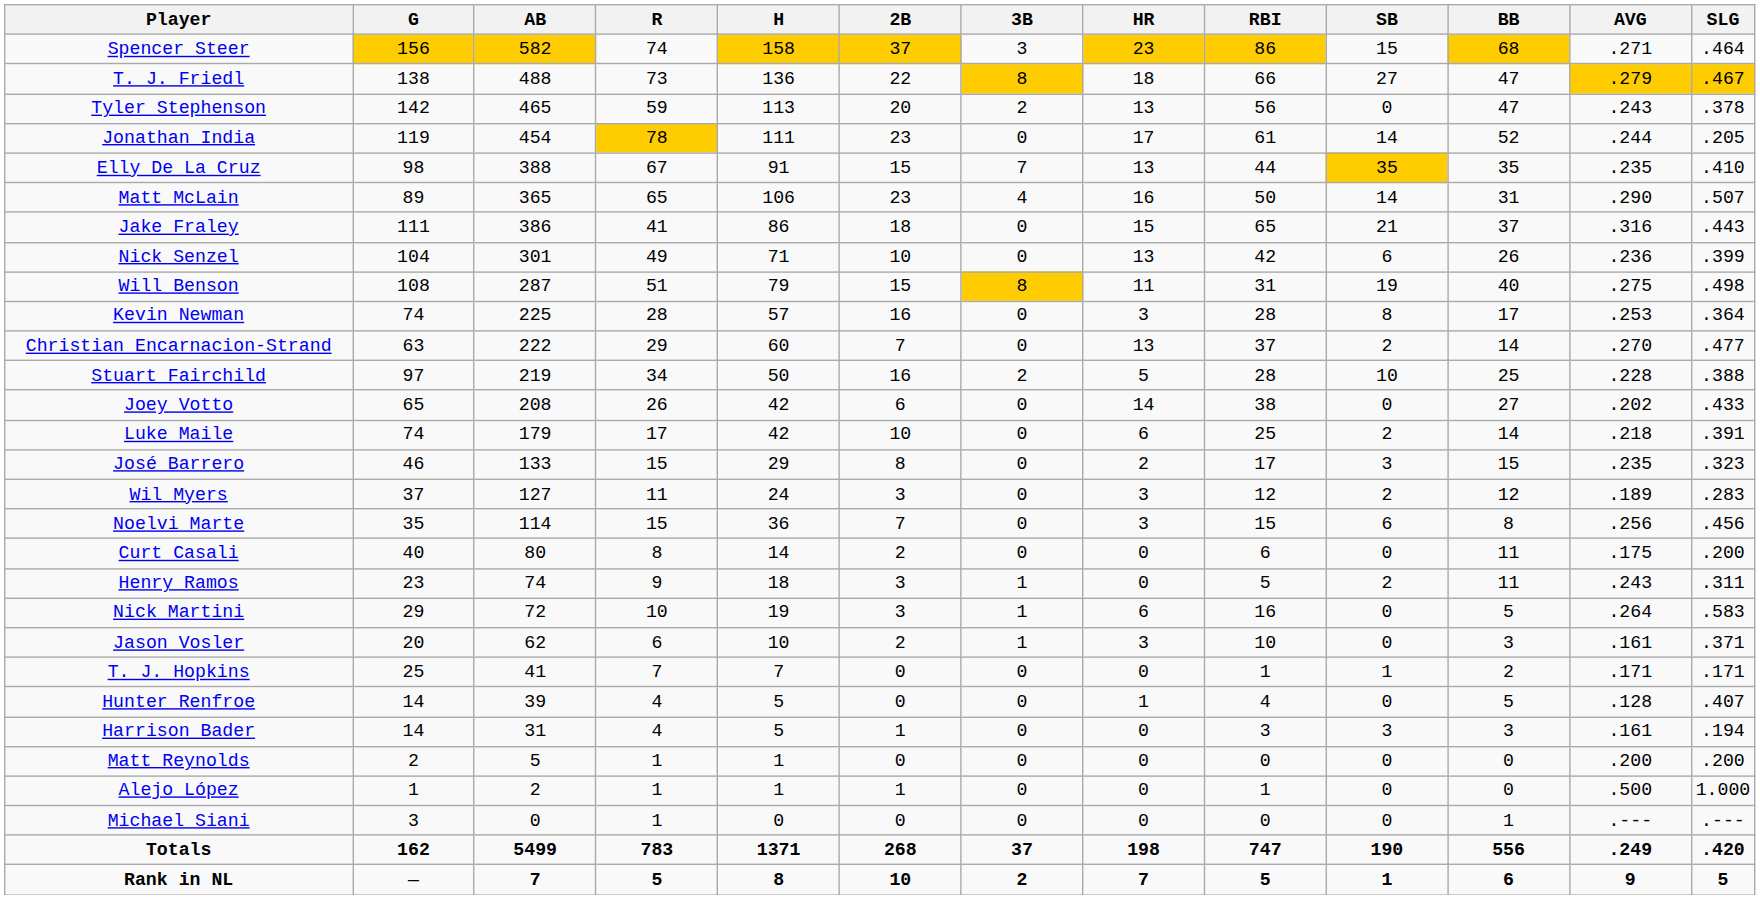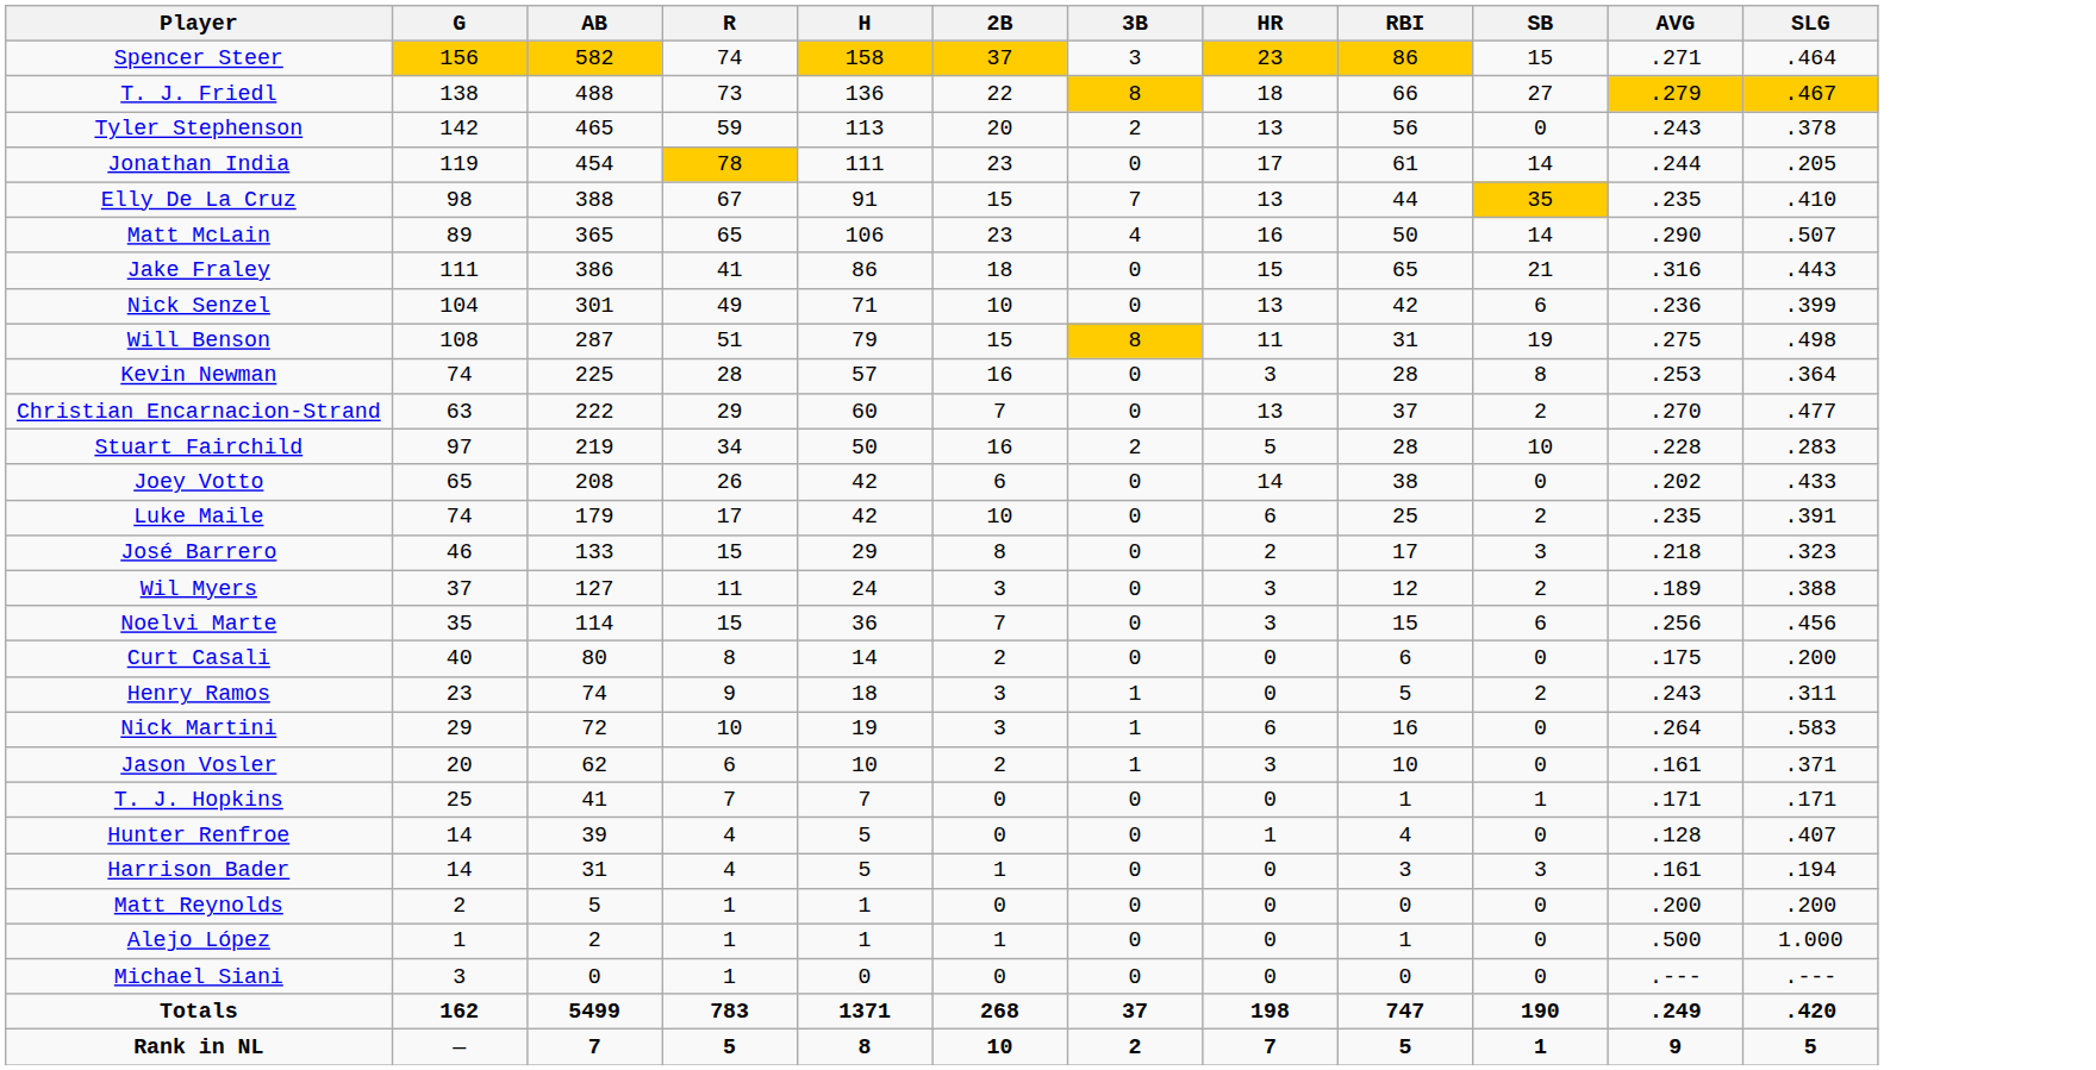 <table class=wikitable style="text-align:center">
 <tr>
 <th bgcolor=#DDDDFF; width="20%">Player</th>
 <th bgcolor=#DDDDFF; width="7%">G</th>
 <th bgcolor=#DDDDFF; width="7%">AB</th>
 <th bgcolor=#DDDDFF; width="7%">R</th>
 <th bgcolor=#DDDDFF; width="7%">H</th>
 <th bgcolor=#DDDDFF; width="7%">2B</th>
 <th bgcolor=#DDDDFF; width="7%">3B</th>
 <th bgcolor=#DDDDFF; width="7%">HR</th>
 <th bgcolor=#DDDDFF; width="7%">RBI</th>
 <th bgcolor=#DDDDFF; width="7%">SB</th>
-<th bgcolor=#DDDDFF; width="7%">BB</th>
 <th bgcolor=#DDDDFF; width="7%">AVG</th>
 <th bgcolor=#DDDDFF; width="7%">SLG</th>
 </tr>
 <tr>
 <td><a href='#'>Spencer Steer</a></td>
 <td bgcolor=#ffcc00>156</td>
 <td bgcolor=#ffcc00>582</td>
 <td>74</td>
 <td bgcolor=#ffcc00>158</td>
 <td bgcolor=#ffcc00>37</td>
 <td>3</td>
 <td bgcolor=#ffcc00>23</td>
 <td bgcolor=#ffcc00>86</td>
 <td>15</td>
-<td bgcolor=#ffcc00>68</td>
 <td>.271</td>
 <td>.464</td>
 </tr>
 <tr>
 <td><a href='#'>T. J. Friedl</a></td>
 <td>138</td>
 <td>488</td>
 <td>73</td>
 <td>136</td>
 <td>22</td>
 <td bgcolor=#ffcc00>8</td>
 <td>18</td>
 <td>66</td>
 <td>27</td>
-<td>47</td>
 <td bgcolor=#ffcc00>.279</td>
 <td bgcolor=#ffcc00>.467</td>
 </tr>
 <tr>
 <td><a href='#'>Tyler Stephenson</a></td>
 <td>142</td>
 <td>465</td>
 <td>59</td>
 <td>113</td>
 <td>20</td>
 <td>2</td>
 <td>13</td>
 <td>56</td>
 <td>0</td>
-<td>47</td>
 <td>.243</td>
 <td>.378</td>
 </tr>
 <tr>
 <td><a href='#'>Jonathan India</a></td>
 <td>119</td>
 <td>454</td>
 <td bgcolor=#ffcc00>78</td>
 <td>111</td>
 <td>23</td>
 <td>0</td>
 <td>17</td>
 <td>61</td>
 <td>14</td>
-<td>52</td>
 <td>.244</td>
 <td>.205</td>
 </tr>
 <tr>
 <td><a href='#'>Elly De La Cruz</a></td>
 <td>98</td>
 <td>388</td>
 <td>67</td>
 <td>91</td>
 <td>15</td>
 <td>7</td>
 <td>13</td>
 <td>44</td>
 <td bgcolor=#ffcc00>35</td>
-<td>35</td>
 <td>.235</td>
 <td>.410</td>
 </tr>
 <tr>
 <td><a href='#'>Matt McLain</a></td>
 <td>89</td>
 <td>365</td>
 <td>65</td>
 <td>106</td>
 <td>23</td>
 <td>4</td>
 <td>16</td>
 <td>50</td>
 <td>14</td>
-<td>31</td>
 <td>.290</td>
 <td>.507</td>
 </tr>
 <tr>
 <td><a href='#'>Jake Fraley</a></td>
 <td>111</td>
 <td>386</td>
 <td>41</td>
 <td>86</td>
 <td>18</td>
 <td>0</td>
 <td>15</td>
 <td>65</td>
 <td>21</td>
-<td>37</td>
 <td>.316</td>
 <td>.443</td>
 </tr>
 <tr>
 <td><a href='#'>Nick Senzel</a></td>
 <td>104</td>
 <td>301</td>
 <td>49</td>
 <td>71</td>
 <td>10</td>
 <td>0</td>
 <td>13</td>
 <td>42</td>
 <td>6</td>
-<td>26</td>
 <td>.236</td>
 <td>.399</td>
 </tr>
 <tr>
 <td><a href='#'>Will Benson</a></td>
 <td>108</td>
 <td>287</td>
 <td>51</td>
 <td>79</td>
 <td>15</td>
 <td bgcolor=#ffcc00>8</td>
 <td>11</td>
 <td>31</td>
 <td>19</td>
-<td>40</td>
 <td>.275</td>
 <td>.498</td>
 </tr>
 <tr>
 <td><a href='#'>Kevin Newman</a></td>
 <td>74</td>
 <td>225</td>
 <td>28</td>
 <td>57</td>
 <td>16</td>
 <td>0</td>
 <td>3</td>
 <td>28</td>
 <td>8</td>
-<td>17</td>
 <td>.253</td>
 <td>.364</td>
 </tr>
 <tr>
 <td><a href='#'>Christian Encarnacion-Strand</a></td>
 <td>63</td>
 <td>222</td>
 <td>29</td>
 <td>60</td>
 <td>7</td>
 <td>0</td>
 <td>13</td>
 <td>37</td>
 <td>2</td>
-<td>14</td>
 <td>.270</td>
 <td>.477</td>
 </tr>
 <tr>
 <td><a href='#'>Stuart Fairchild</a></td>
 <td>97</td>
 <td>219</td>
 <td>34</td>
 <td>50</td>
 <td>16</td>
 <td>2</td>
 <td>5</td>
 <td>28</td>
 <td>10</td>
-<td>25</td>
 <td>.228</td>
-<td>.388</td>
+<td>.283</td>
 </tr>
 <tr>
 <td><a href='#'>Joey Votto</a></td>
 <td>65</td>
 <td>208</td>
 <td>26</td>
 <td>42</td>
 <td>6</td>
 <td>0</td>
 <td>14</td>
 <td>38</td>
 <td>0</td>
-<td>27</td>
 <td>.202</td>
 <td>.433</td>
 </tr>
 <tr>
 <td><a href='#'>Luke Maile</a></td>
 <td>74</td>
 <td>179</td>
 <td>17</td>
 <td>42</td>
 <td>10</td>
 <td>0</td>
 <td>6</td>
 <td>25</td>
 <td>2</td>
-<td>14</td>
-<td>.218</td>
+<td>.235</td>
 <td>.391</td>
 </tr>
 <tr>
 <td><a href='#'>José Barrero</a></td>
 <td>46</td>
 <td>133</td>
 <td>15</td>
 <td>29</td>
 <td>8</td>
 <td>0</td>
 <td>2</td>
 <td>17</td>
 <td>3</td>
-<td>15</td>
-<td>.235</td>
+<td>.218</td>
 <td>.323</td>
 </tr>
 <tr>
 <td><a href='#'>Wil Myers</a></td>
 <td>37</td>
 <td>127</td>
 <td>11</td>
 <td>24</td>
 <td>3</td>
 <td>0</td>
 <td>3</td>
 <td>12</td>
 <td>2</td>
-<td>12</td>
 <td>.189</td>
-<td>.283</td>
+<td>.388</td>
 </tr>
 <tr>
 <td><a href='#'>Noelvi Marte</a></td>
 <td>35</td>
 <td>114</td>
 <td>15</td>
 <td>36</td>
 <td>7</td>
 <td>0</td>
 <td>3</td>
 <td>15</td>
 <td>6</td>
-<td>8</td>
 <td>.256</td>
 <td>.456</td>
 </tr>
 <tr>
 <td><a href='#'>Curt Casali</a></td>
 <td>40</td>
 <td>80</td>
 <td>8</td>
 <td>14</td>
 <td>2</td>
 <td>0</td>
 <td>0</td>
 <td>6</td>
 <td>0</td>
-<td>11</td>
 <td>.175</td>
 <td>.200</td>
 </tr>
 <tr>
 <td><a href='#'>Henry Ramos</a></td>
 <td>23</td>
 <td>74</td>
 <td>9</td>
 <td>18</td>
 <td>3</td>
 <td>1</td>
 <td>0</td>
 <td>5</td>
 <td>2</td>
-<td>11</td>
 <td>.243</td>
 <td>.311</td>
 </tr>
 <tr>
 <td><a href='#'>Nick Martini</a></td>
 <td>29</td>
 <td>72</td>
 <td>10</td>
 <td>19</td>
 <td>3</td>
 <td>1</td>
 <td>6</td>
 <td>16</td>
 <td>0</td>
-<td>5</td>
 <td>.264</td>
 <td>.583</td>
 </tr>
 <tr>
 <td><a href='#'>Jason Vosler</a></td>
 <td>20</td>
 <td>62</td>
 <td>6</td>
 <td>10</td>
 <td>2</td>
 <td>1</td>
 <td>3</td>
 <td>10</td>
 <td>0</td>
-<td>3</td>
 <td>.161</td>
 <td>.371</td>
 </tr>
 <tr>
 <td><a href='#'>T. J. Hopkins</a></td>
 <td>25</td>
 <td>41</td>
 <td>7</td>
 <td>7</td>
 <td>0</td>
 <td>0</td>
 <td>0</td>
 <td>1</td>
 <td>1</td>
-<td>2</td>
 <td>.171</td>
 <td>.171</td>
 </tr>
 <tr>
 <td><a href='#'>Hunter Renfroe</a></td>
 <td>14</td>
 <td>39</td>
 <td>4</td>
 <td>5</td>
 <td>0</td>
 <td>0</td>
 <td>1</td>
 <td>4</td>
 <td>0</td>
-<td>5</td>
 <td>.128</td>
 <td>.407</td>
 </tr>
 <tr>
 <td><a href='#'>Harrison Bader</a></td>
 <td>14</td>
 <td>31</td>
 <td>4</td>
 <td>5</td>
 <td>1</td>
 <td>0</td>
 <td>0</td>
 <td>3</td>
 <td>3</td>
-<td>3</td>
 <td>.161</td>
 <td>.194</td>
 </tr>
 <tr>
 <td><a href='#'>Matt Reynolds</a></td>
 <td>2</td>
 <td>5</td>
 <td>1</td>
 <td>1</td>
-<td>0</td>
 <td>0</td>
 <td>0</td>
 <td>0</td>
 <td>0</td>
 <td>0</td>
 <td>.200</td>
 <td>.200</td>
 </tr>
 <tr>
 <td><a href='#'>Alejo López</a></td>
 <td>1</td>
 <td>2</td>
 <td>1</td>
 <td>1</td>
 <td>1</td>
 <td>0</td>
 <td>0</td>
 <td>1</td>
 <td>0</td>
-<td>0</td>
 <td>.500</td>
 <td>1.000</td>
 </tr>
 <tr>
 <td><a href='#'>Michael Siani</a></td>
 <td>3</td>
 <td>0</td>
 <td>1</td>
 <td>0</td>
 <td>0</td>
 <td>0</td>
 <td>0</td>
 <td>0</td>
 <td>0</td>
-<td>1</td>
 <td>.---</td>
 <td>.---</td>
 </tr>
 <tr>
 <td><strong>Totals</strong></td>
 <td><strong>162</strong></td>
 <td><strong>5499</strong></td>
 <td><strong>783</strong></td>
 <td><strong>1371</strong></td>
 <td><strong>268</strong></td>
 <td><strong>37</strong></td>
 <td><strong>198</strong></td>
 <td><strong>747</strong></td>
 <td><strong>190</strong></td>
-<td><strong>556</strong></td>
 <td><strong>.249</strong></td>
 <td><strong>.420</strong></td>
 </tr>
 <tr>
 <td><strong>Rank in NL</strong></td>
 <td>—</td>
 <td><strong>7</strong></td>
 <td><strong>5</strong></td>
 <td><strong>8</strong></td>
 <td><strong>10</strong></td>
 <td><strong>2</strong></td>
 <td><strong>7</strong></td>
 <td><strong>5</strong></td>
 <td><strong>1</strong></td>
-<td><strong>6</strong></td>
 <td><strong>9</strong></td>
 <td><strong>5</strong></td>
 </tr>
 </table>
